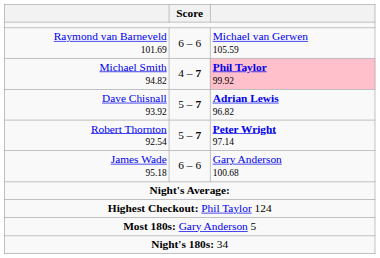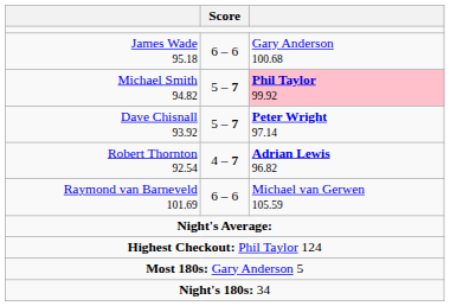 <table class=wikitable style="text-align:center">
 <tr>
 <th width=225></th>
 <th width=50>Score</th>
 <th width=225></th>
 </tr>
 <tr align=centre>
 <td colspan="3"></td>
 </tr>
 <tr align=left>
-<td align=right><a href='#'>Raymond van Barneveld</a>  <br><small><span>101.69</span></small></td>
+<td align=right><a href='#'>James Wade</a>  <br><small><span>95.18</span></small></td>
 <td align=center>6 – 6</td>
-<td> <a href='#'>Michael van Gerwen</a> <br><small><span>105.59</span></small></td>
+<td> <a href='#'>Gary Anderson</a> <br><small><span>100.68</span></small></td>
 </tr>
 <tr align=left>
 <td align=right><a href='#'>Michael Smith</a>  <br><small><span>94.82</span></small></td>
-<td align=center>4 – <strong>7</strong></td>
+<td align=center>5 – <strong>7</strong></td>
 <td style="background: pink;"> <strong><a href='#'>Phil Taylor</a></strong> <br><small><span>99.92</span></small></td>
 </tr>
 <tr align=left>
 <td align=right><a href='#'>Dave Chisnall</a>  <br><small><span>93.92</span></small></td>
 <td align=center>5 – <strong>7</strong></td>
+<td> <strong><a href='#'>Peter Wright</a></strong> <br><small><span>97.14</span></small></td>
+</tr>
+<tr align=left>
+<td align=right><a href='#'>Robert Thornton</a>  <br><small><span>92.54</span></small></td>
+<td align=center>4 – <strong>7</strong></td>
 <td> <strong><a href='#'>Adrian Lewis</a></strong> <br><small><span>96.82</span></small></td>
 </tr>
 <tr align=left>
-<td align=right><a href='#'>Robert Thornton</a>  <br><small><span>92.54</span></small></td>
-<td align=center>5 – <strong>7</strong></td>
-<td> <strong><a href='#'>Peter Wright</a></strong> <br><small><span>97.14</span></small></td>
-</tr>
-<tr align=left>
-<td align=right><a href='#'>James Wade</a>  <br><small><span>95.18</span></small></td>
+<td align=right><a href='#'>Raymond van Barneveld</a>  <br><small><span>101.69</span></small></td>
 <td align=center>6 – 6</td>
-<td> <a href='#'>Gary Anderson</a> <br><small><span>100.68</span></small></td>
+<td> <a href='#'>Michael van Gerwen</a> <br><small><span>105.59</span></small></td>
 </tr>
 <tr align=center>
 <td colspan="3"><strong>Night's Average:</strong> </td>
 </tr>
 <tr align=center>
 <td colspan="3"><strong>Highest Checkout:</strong>  <a href='#'>Phil Taylor</a> 124</td>
 </tr>
 <tr align=center>
 <td colspan="3"><strong>Most 180s:</strong>  <a href='#'>Gary Anderson</a> 5</td>
 </tr>
 <tr align=center>
 <td colspan="3"><strong>Night's 180s:</strong> 34</td>
 </tr>
 </table>
